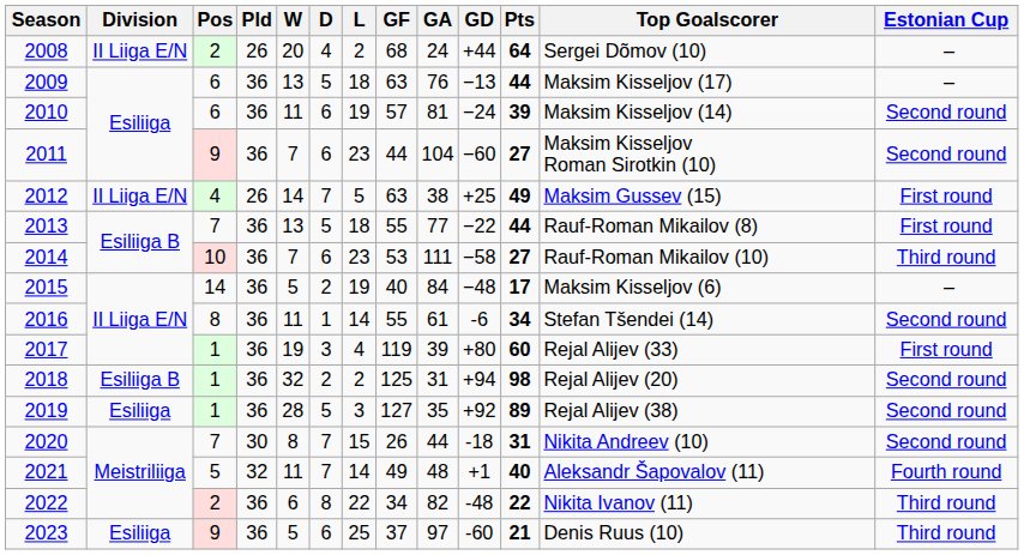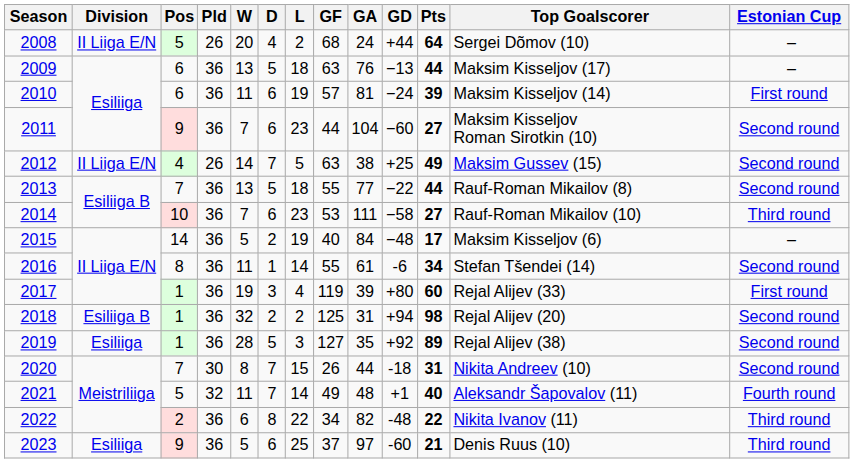 <table class="wikitable">
 <tr>
 <th width=60px>Season</th>
 <th width=80px>Division</th>
 <th width=20px>Pos</th>
 <th width=20px>Pld</th>
 <th width=20px>W</th>
 <th width=20px>D</th>
 <th width=20px>L</th>
 <th width=20px>GF</th>
 <th width=20px>GA</th>
 <th width=20px>GD</th>
 <th width=20px>Pts</th>
 <th width=270px>Top Goalscorer</th>
 <th width=110px><a href='#'>Estonian Cup</a></th>
 </tr>
 <tr align=center>
 <td><a href='#'>2008</a></td>
 <td><a href='#'>II Liiga E/N</a></td>
-<td bgcolor="#ddffdd">2</td>
+<td bgcolor="#ddffdd">5</td>
 <td>26</td>
 <td>20</td>
 <td>4</td>
 <td>2</td>
 <td>68</td>
 <td>24</td>
 <td>+44</td>
 <td><strong>64</strong></td>
 <td align="left"> Sergei Dõmov (10)</td>
 <td> –</td>
 </tr>
 <tr align=center>
 <td><a href='#'>2009</a></td>
 <td rowspan=3><a href='#'>Esiliiga</a></td>
 <td>6</td>
 <td>36</td>
 <td>13</td>
 <td>5</td>
 <td>18</td>
 <td>63</td>
 <td>76</td>
 <td>−13</td>
 <td><strong>44</strong></td>
 <td align="left"> Maksim Kisseljov (17)</td>
 <td> –</td>
 </tr>
 <tr align=center>
 <td><a href='#'>2010</a></td>
 <td>6</td>
 <td>36</td>
 <td>11</td>
 <td>6</td>
 <td>19</td>
 <td>57</td>
 <td>81</td>
 <td>−24</td>
 <td><strong>39</strong></td>
 <td align="left"> Maksim Kisseljov (14)</td>
-<td><a href='#'>Second round</a></td>
+<td><a href='#'>First round</a></td>
 </tr>
 <tr align=center>
 <td><a href='#'>2011</a></td>
 <td bgcolor="#ffdddd">9</td>
 <td>36</td>
 <td>7</td>
 <td>6</td>
 <td>23</td>
 <td>44</td>
 <td>104</td>
 <td>−60</td>
 <td><strong>27</strong></td>
 <td align="left"> Maksim Kisseljov<br> Roman Sirotkin  (10)</td>
 <td><a href='#'>Second round</a></td>
 </tr>
 <tr align=center>
 <td><a href='#'>2012</a></td>
 <td><a href='#'>II Liiga E/N</a></td>
 <td bgcolor="#ddffdd">4</td>
 <td>26</td>
 <td>14</td>
 <td>7</td>
 <td>5</td>
 <td>63</td>
 <td>38</td>
 <td>+25</td>
 <td><strong>49</strong></td>
 <td align="left"> <a href='#'>Maksim Gussev</a> (15)</td>
-<td><a href='#'>First round</a></td>
+<td><a href='#'>Second round</a></td>
 </tr>
 <tr align=center>
 <td><a href='#'>2013</a></td>
 <td rowspan=2><a href='#'>Esiliiga B</a></td>
 <td>7</td>
 <td>36</td>
 <td>13</td>
 <td>5</td>
 <td>18</td>
 <td>55</td>
 <td>77</td>
 <td>−22</td>
 <td><strong>44</strong></td>
 <td align="left"> Rauf-Roman Mikailov (8)</td>
-<td><a href='#'>First round</a></td>
+<td><a href='#'>Second round</a></td>
 </tr>
 <tr align=center>
 <td><a href='#'>2014</a></td>
 <td bgcolor="#ffdddd">10</td>
 <td>36</td>
 <td>7</td>
 <td>6</td>
 <td>23</td>
 <td>53</td>
 <td>111</td>
 <td>−58</td>
 <td><strong>27</strong></td>
 <td align="left"> Rauf-Roman Mikailov (10)</td>
 <td><a href='#'>Third round</a></td>
 </tr>
 <tr align=center>
 <td><a href='#'>2015</a></td>
 <td rowspan=3><a href='#'>II Liiga E/N</a></td>
 <td>14</td>
 <td>36</td>
 <td>5</td>
 <td>2</td>
 <td>19</td>
 <td>40</td>
 <td>84</td>
 <td>−48</td>
 <td><strong>17</strong></td>
 <td align="left"> Maksim Kisseljov (6)</td>
 <td> –</td>
 </tr>
 <tr align=center>
 <td><a href='#'>2016</a></td>
 <td>8</td>
 <td>36</td>
 <td>11</td>
 <td>1</td>
 <td>14</td>
 <td>55</td>
 <td>61</td>
 <td>-6</td>
 <td><strong>34</strong></td>
 <td align="left"> Stefan Tšendei (14)</td>
 <td><a href='#'>Second round</a></td>
 </tr>
 <tr align=center>
 <td><a href='#'>2017</a></td>
 <td bgcolor="#ddffdd">1</td>
 <td>36</td>
 <td>19</td>
 <td>3</td>
 <td>4</td>
 <td>119</td>
 <td>39</td>
 <td>+80</td>
 <td><strong>60</strong></td>
 <td align="left"> Rejal Alijev (33)</td>
 <td><a href='#'>First round</a></td>
 </tr>
 <tr align=center>
 <td><a href='#'>2018</a></td>
 <td><a href='#'>Esiliiga B</a></td>
 <td bgcolor="#ddffdd">1</td>
 <td>36</td>
 <td>32</td>
 <td>2</td>
 <td>2</td>
 <td>125</td>
 <td>31</td>
 <td>+94</td>
 <td><strong>98</strong></td>
 <td align="left"> Rejal Alijev (20)</td>
 <td><a href='#'>Second round</a></td>
 </tr>
 <tr align=center>
 <td><a href='#'>2019</a></td>
 <td><a href='#'>Esiliiga</a></td>
 <td bgcolor="#ddffdd">1</td>
 <td>36</td>
 <td>28</td>
 <td>5</td>
 <td>3</td>
 <td>127</td>
 <td>35</td>
 <td>+92</td>
 <td><strong>89</strong></td>
 <td align="left"> Rejal Alijev (38)</td>
 <td><a href='#'>Second round</a></td>
 </tr>
 <tr align=center>
 <td><a href='#'>2020</a></td>
 <td rowspan="3"><a href='#'>Meistriliiga</a></td>
 <td>7</td>
 <td>30</td>
 <td>8</td>
 <td>7</td>
 <td>15</td>
 <td>26</td>
 <td>44</td>
 <td>-18</td>
 <td><strong>31</strong></td>
 <td align="left"> <a href='#'>Nikita Andreev</a> (10)</td>
 <td><a href='#'>Second round</a></td>
 </tr>
 <tr align=center>
 <td><a href='#'>2021</a></td>
 <td>5</td>
 <td>32</td>
 <td>11</td>
 <td>7</td>
 <td>14</td>
 <td>49</td>
 <td>48</td>
 <td>+1</td>
 <td><strong>40</strong></td>
 <td align="left"> <a href='#'>Aleksandr Šapovalov</a> (11)</td>
 <td><a href='#'>Fourth round</a></td>
 </tr>
 <tr align=center>
 <td><a href='#'>2022</a></td>
 <td bgcolor="#ffdddd">2</td>
 <td>36</td>
 <td>6</td>
 <td>8</td>
 <td>22</td>
 <td>34</td>
 <td>82</td>
 <td>-48</td>
 <td><strong>22</strong></td>
 <td align="left"> <a href='#'>Nikita Ivanov</a> (11)</td>
 <td><a href='#'>Third round</a></td>
 </tr>
 <tr align=center>
 <td><a href='#'>2023</a></td>
 <td><a href='#'>Esiliiga</a></td>
 <td bgcolor="#ffdddd">9</td>
 <td>36</td>
 <td>5</td>
 <td>6</td>
 <td>25</td>
 <td>37</td>
 <td>97</td>
 <td>-60</td>
 <td><strong>21</strong></td>
 <td align="left"> Denis Ruus (10)</td>
 <td><a href='#'>Third round</a></td>
 </tr>
 </table>
